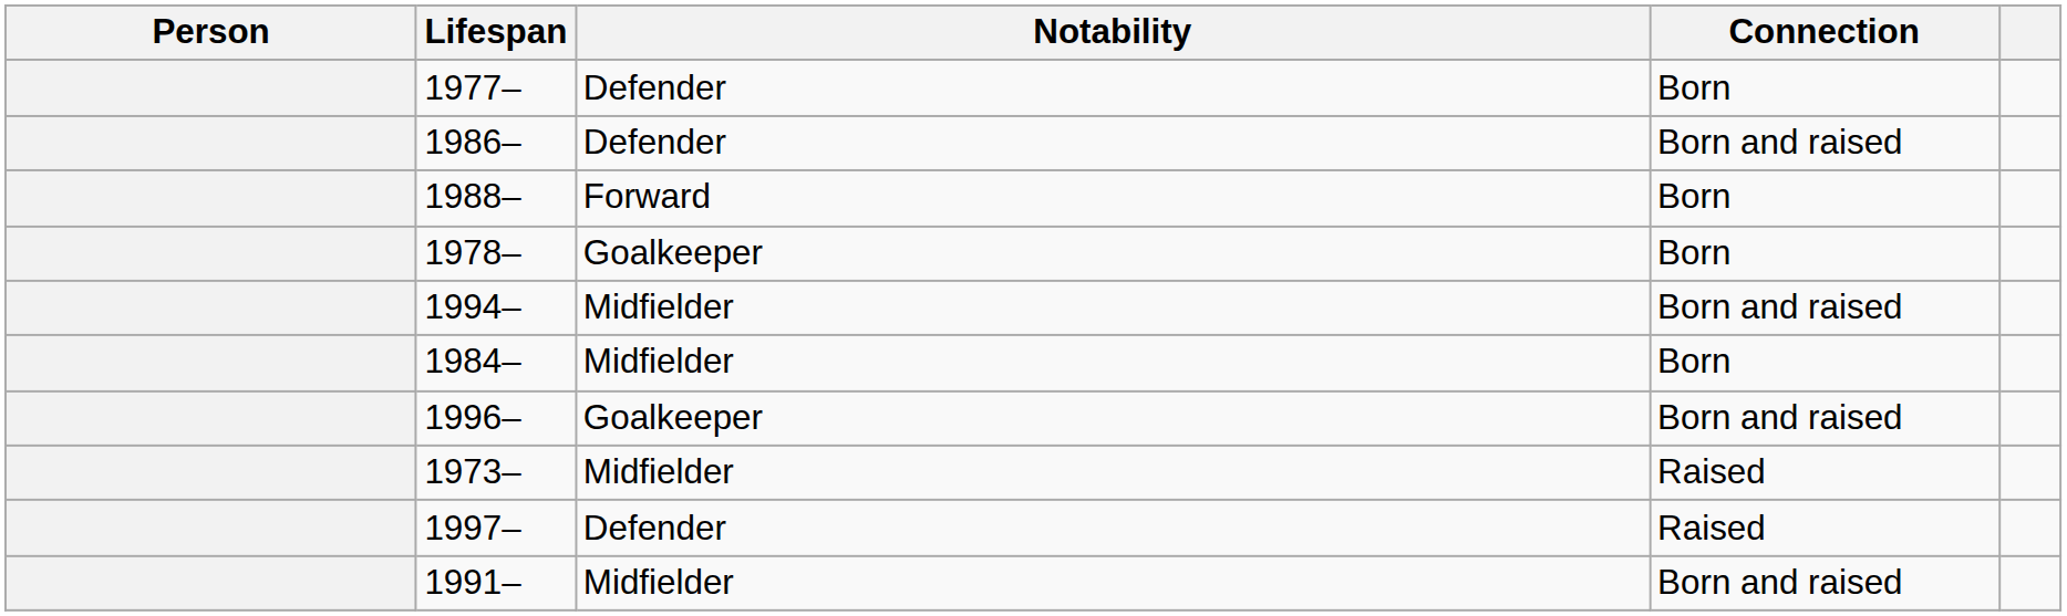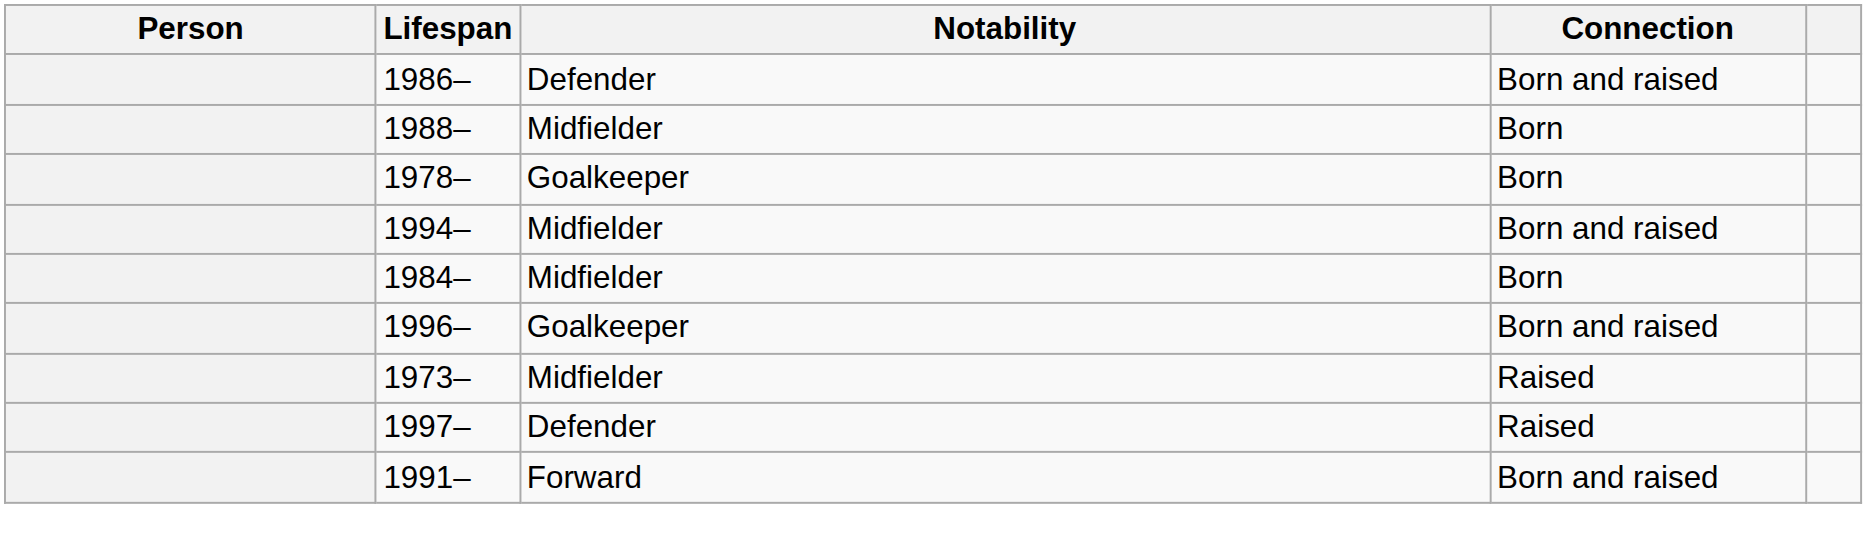 <table class="wikitable plainrowheaders sortable" style="margin-right: 0; width:75%;">
 <tr>
 <th scope="col" width="20%">Person</th>
 <th scope="col" width="6%">Lifespan</th>
 <th scope="col">Notability</th>
 <th scope="col" width="17%">Connection</th>
 <th scope="col" class="unsortable" width="3%"></th>
-</tr>
-<tr>
-<th scope="row"></th>
-<td>1977–</td>
-<td>Defender</td>
-<td>Born</td>
-<td style="text-align:center;"></td>
 </tr>
 <tr>
 <th scope="row"></th>
 <td>1986–</td>
 <td>Defender</td>
 <td>Born and raised</td>
 <td style="text-align:center;"></td>
 </tr>
 <tr>
 <th scope="row"></th>
 <td>1988–</td>
-<td>Forward</td>
+<td>Midfielder</td>
 <td>Born</td>
 <td style="text-align:center;"></td>
 </tr>
 <tr>
 <th scope="row"></th>
 <td>1978–</td>
 <td>Goalkeeper</td>
 <td>Born</td>
 <td></td>
 </tr>
 <tr>
 <th scope="row"></th>
 <td>1994–</td>
 <td>Midfielder</td>
 <td>Born and raised</td>
 <td style="text-align:center;"></td>
 </tr>
 <tr>
 <th scope="row"></th>
 <td>1984–</td>
 <td>Midfielder</td>
 <td>Born</td>
 <td style="text-align:center;"></td>
 </tr>
 <tr>
 <th scope="row"></th>
 <td>1996–</td>
 <td>Goalkeeper</td>
 <td>Born and raised</td>
 <td style="text-align:center;"></td>
 </tr>
 <tr>
 <th scope="row"></th>
 <td>1973–</td>
 <td>Midfielder</td>
 <td>Raised</td>
 <td style="text-align:center;"></td>
 </tr>
 <tr>
 <th scope="row"></th>
 <td>1997–</td>
 <td>Defender</td>
 <td>Raised</td>
 <td style="text-align:center;"></td>
 </tr>
 <tr>
 <th scope="row"></th>
 <td>1991–</td>
-<td>Midfielder</td>
+<td>Forward</td>
 <td>Born and raised</td>
 <td style="text-align:center;"></td>
 </tr>
 </table>
